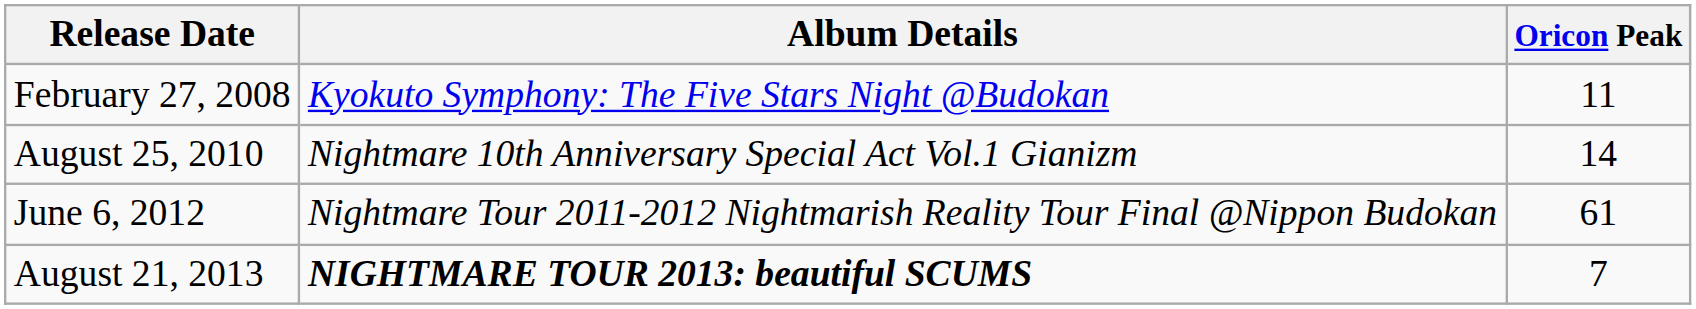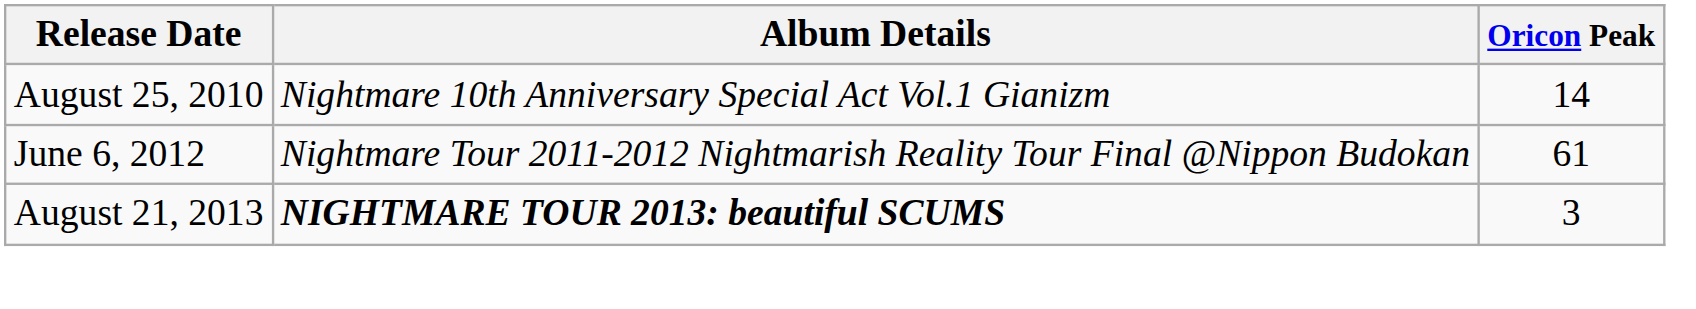 <table class="wikitable">
 <tr>
 <th>Release Date</th>
 <th>Album Details</th>
 <th><small><a href='#'>Oricon</a> Peak</small></th>
-</tr>
-<tr>
-<td>February 27, 2008</td>
-<td><em><a href='#'>Kyokuto Symphony: The Five Stars Night @Budokan</a></em></td>
-<td align="center">11</td>
 </tr>
 <tr>
 <td>August 25, 2010</td>
 <td><em>Nightmare 10th Anniversary Special Act Vol.1 Gianizm</em> </td>
 <td align="center">14</td>
 </tr>
 <tr>
 <td>June 6, 2012</td>
 <td><em>Nightmare Tour 2011-2012 Nightmarish Reality Tour Final @Nippon Budokan</em></td>
 <td align="center">61</td>
 </tr>
 <tr>
 <td>August 21, 2013</td>
 <td><strong><em>NIGHTMARE TOUR 2013: beautiful SCUMS</em></strong></td>
-<td align="center">7</td>
+<td align="center">3</td>
 </tr>
 </table>
